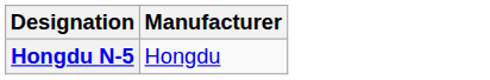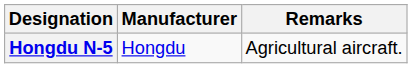 <table class="wikitable">
 <tr>
 <th>Designation</th>
 <th>Manufacturer</th>
+<th>Remarks</th>
 </tr>
 <tr>
 <th><a href='#'>Hongdu N-5</a></th>
 <td><a href='#'>Hongdu</a></td>
+<td>Agricultural aircraft.</td>
 </tr>
 </table>
